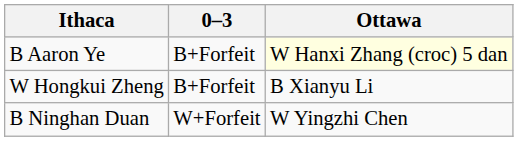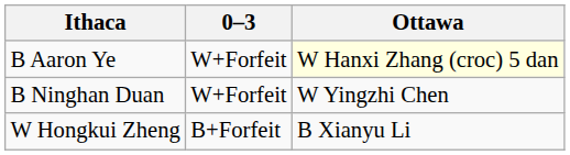 <table class="wikitable">
 <tr>
 <th>Ithaca</th>
 <th>0–3</th>
 <th>Ottawa</th>
 </tr>
 <tr>
 <td>B Aaron Ye</td>
-<td>B+Forfeit</td>
+<td>W+Forfeit</td>
 <td style="background: lightyellow;">W Hanxi Zhang (croc) 5 dan</td>
+</tr>
+<tr>
+<td>B Ninghan Duan</td>
+<td>W+Forfeit</td>
+<td>W Yingzhi Chen</td>
 </tr>
 <tr>
 <td>W Hongkui Zheng</td>
 <td>B+Forfeit</td>
 <td>B Xianyu Li</td>
 </tr>
-<tr>
-<td>B Ninghan Duan</td>
-<td>W+Forfeit</td>
-<td>W Yingzhi Chen</td>
-</tr>
 </table>
